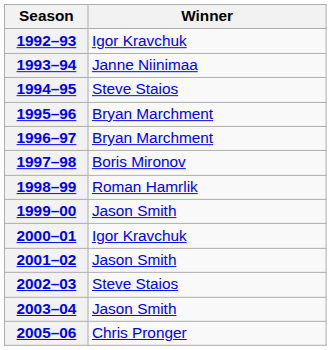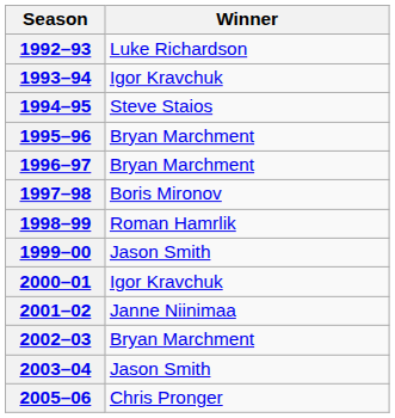 <table class="wikitable">
 <tr>
 <th scope="col" style="width:5em">Season</th>
 <th scope="col" style="width:15em">Winner</th>
 </tr>
 <tr>
 <th scope="row"><a href='#'>1992–93</a></th>
-<td><a href='#'>Igor Kravchuk</a></td>
+<td><a href='#'>Luke Richardson</a></td>
 </tr>
 <tr>
 <th scope="row"><a href='#'>1993–94</a></th>
-<td><a href='#'>Janne Niinimaa</a></td>
+<td><a href='#'>Igor Kravchuk</a></td>
 </tr>
 <tr>
 <th scope="row"><a href='#'>1994–95</a></th>
 <td><a href='#'>Steve Staios</a></td>
 </tr>
 <tr>
 <th scope="row"><a href='#'>1995–96</a></th>
 <td><a href='#'>Bryan Marchment</a></td>
 </tr>
 <tr>
 <th scope="row"><a href='#'>1996–97</a></th>
 <td><a href='#'>Bryan Marchment</a></td>
 </tr>
 <tr>
 <th scope="row"><a href='#'>1997–98</a></th>
 <td><a href='#'>Boris Mironov</a></td>
 </tr>
 <tr>
 <th scope="row"><a href='#'>1998–99</a></th>
 <td><a href='#'>Roman Hamrlik</a></td>
 </tr>
 <tr>
 <th scope="row"><a href='#'>1999–00</a></th>
 <td><a href='#'>Jason Smith</a></td>
 </tr>
 <tr>
 <th scope="row"><a href='#'>2000–01</a></th>
 <td><a href='#'>Igor Kravchuk</a></td>
 </tr>
 <tr>
 <th scope="row"><a href='#'>2001–02</a></th>
-<td><a href='#'>Jason Smith</a></td>
+<td><a href='#'>Janne Niinimaa</a></td>
 </tr>
 <tr>
 <th scope="row"><a href='#'>2002–03</a></th>
-<td><a href='#'>Steve Staios</a></td>
+<td><a href='#'>Bryan Marchment</a></td>
 </tr>
 <tr>
 <th scope="row"><a href='#'>2003–04</a></th>
 <td><a href='#'>Jason Smith</a></td>
 </tr>
 <tr>
 <th scope="row"><a href='#'>2005–06</a></th>
 <td><a href='#'>Chris Pronger</a></td>
 </tr>
 </table>
